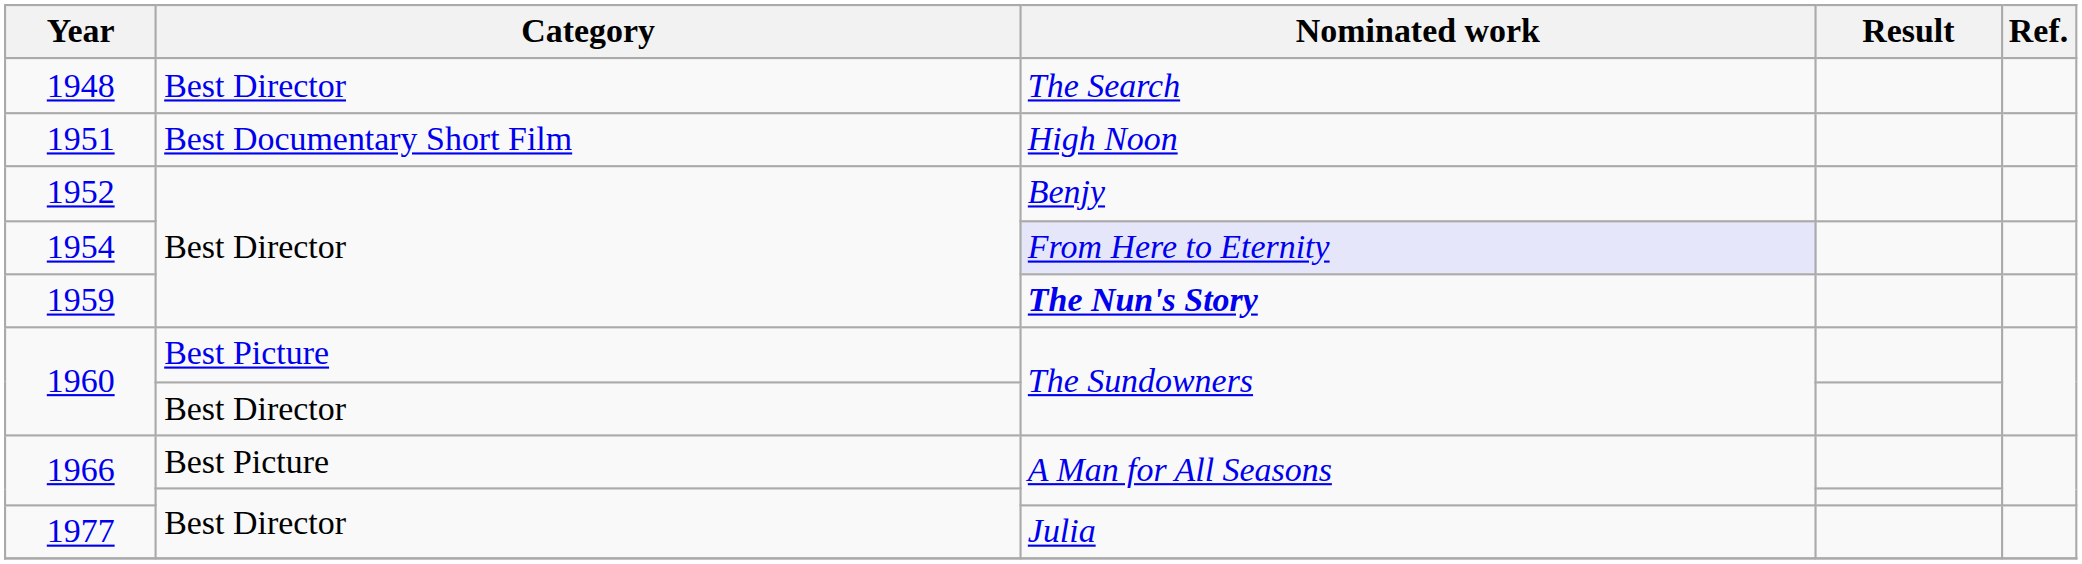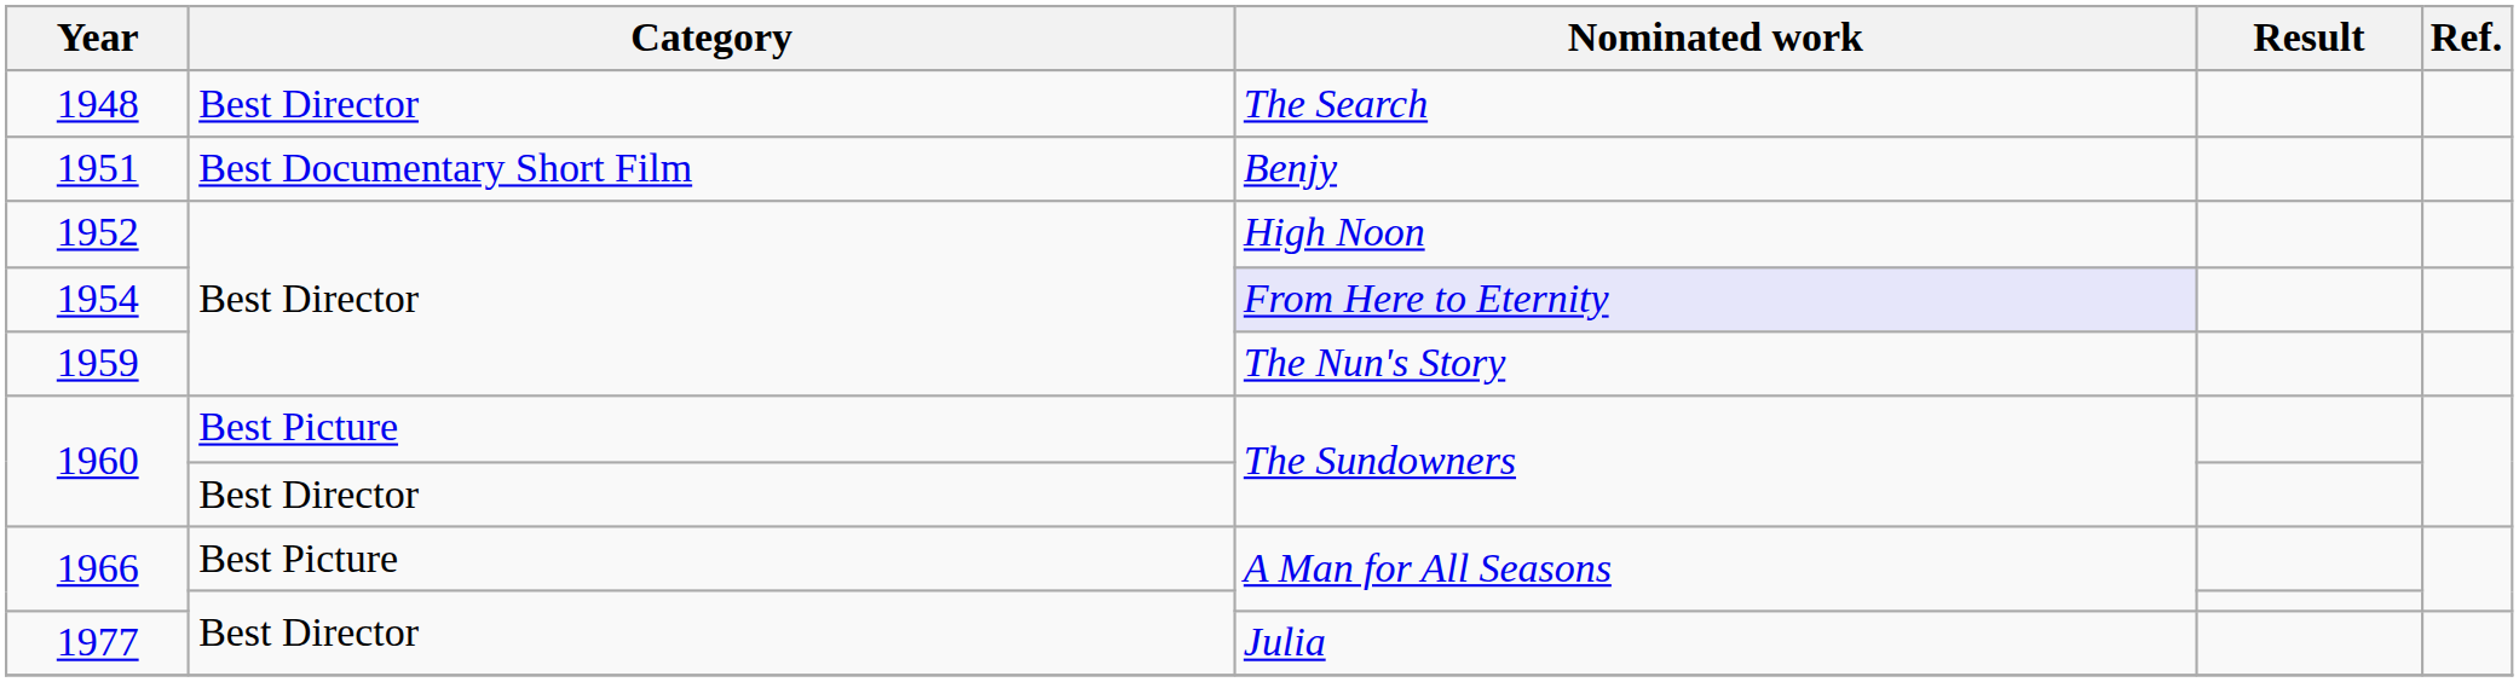 <table class="wikitable sortable">
 <tr>
 <th scope="col" style="width:4em;">Year</th>
 <th scope="col" style="width:25em;">Category</th>
 <th scope="col" style="width:23em;">Nominated work</th>
 <th scope="col" style="width:5em;">Result</th>
 <th class=unsortable>Ref.</th>
 </tr>
 <tr>
 <td style="text-align:center;"><a href='#'>1948</a></td>
 <td><a href='#'>Best Director</a></td>
 <td><em><a href='#'>The Search</a></em></td>
 <td></td>
 <td></td>
 </tr>
 <tr>
 <td style="text-align:center;"><a href='#'>1951</a></td>
 <td><a href='#'>Best Documentary Short Film</a></td>
-<td><em><a href='#'>High Noon</a></em></td>
+<td><em><a href='#'>Benjy</a></em></td>
 <td></td>
 <td></td>
 </tr>
 <tr>
 <td style="text-align:center;"><a href='#'>1952</a></td>
 <td rowspan=3>Best Director</td>
-<td><em><a href='#'>Benjy</a></em></td>
+<td><em><a href='#'>High Noon</a></em></td>
 <td></td>
 <td></td>
 </tr>
 <tr>
 <td style="text-align:center;"><a href='#'>1954</a></td>
 <td style="background: lavender;"><em><a href='#'>From Here to Eternity</a></em></td>
 <td></td>
 <td></td>
 </tr>
 <tr>
 <td style="text-align:center;"><a href='#'>1959</a></td>
-<td><strong><em><a href='#'>The Nun's Story</a></em></strong></td>
+<td><em><a href='#'>The Nun's Story</a></em></td>
 <td></td>
 <td></td>
 </tr>
 <tr>
 <td style="text-align:center;", rowspan=2><a href='#'>1960</a></td>
 <td><a href='#'>Best Picture</a></td>
 <td rowspan=2><em><a href='#'>The Sundowners</a></em></td>
 <td></td>
 <td rowspan=2></td>
 </tr>
 <tr>
 <td>Best Director</td>
 <td></td>
 </tr>
 <tr>
 <td style="text-align:center;", rowspan=2><a href='#'>1966</a></td>
 <td>Best Picture</td>
 <td rowspan=2><em><a href='#'>A Man for All Seasons</a></em></td>
 <td></td>
 <td rowspan=2></td>
 </tr>
 <tr>
 <td rowspan=2>Best Director</td>
 <td></td>
 </tr>
 <tr>
 <td style="text-align:center;"><a href='#'>1977</a></td>
 <td><em><a href='#'>Julia</a></em></td>
 <td></td>
 <td></td>
 </tr>
 <tr>
 </tr>
 </table>
